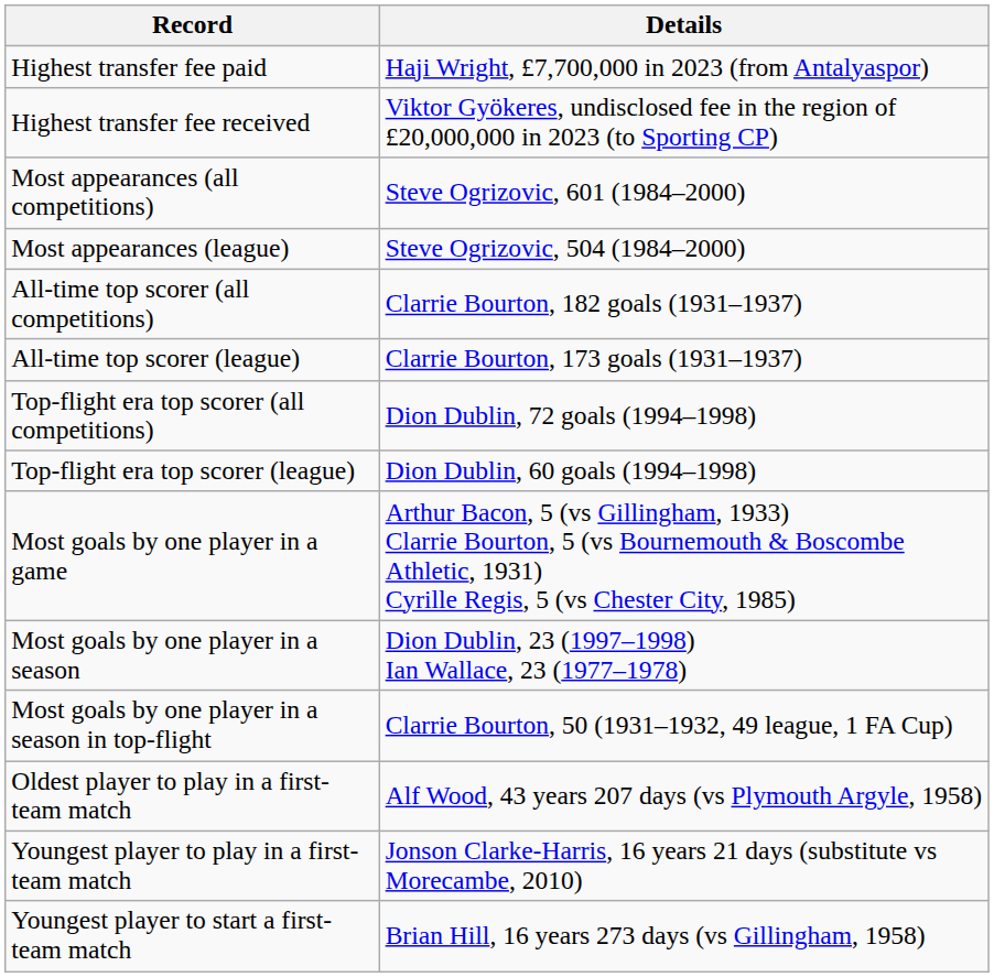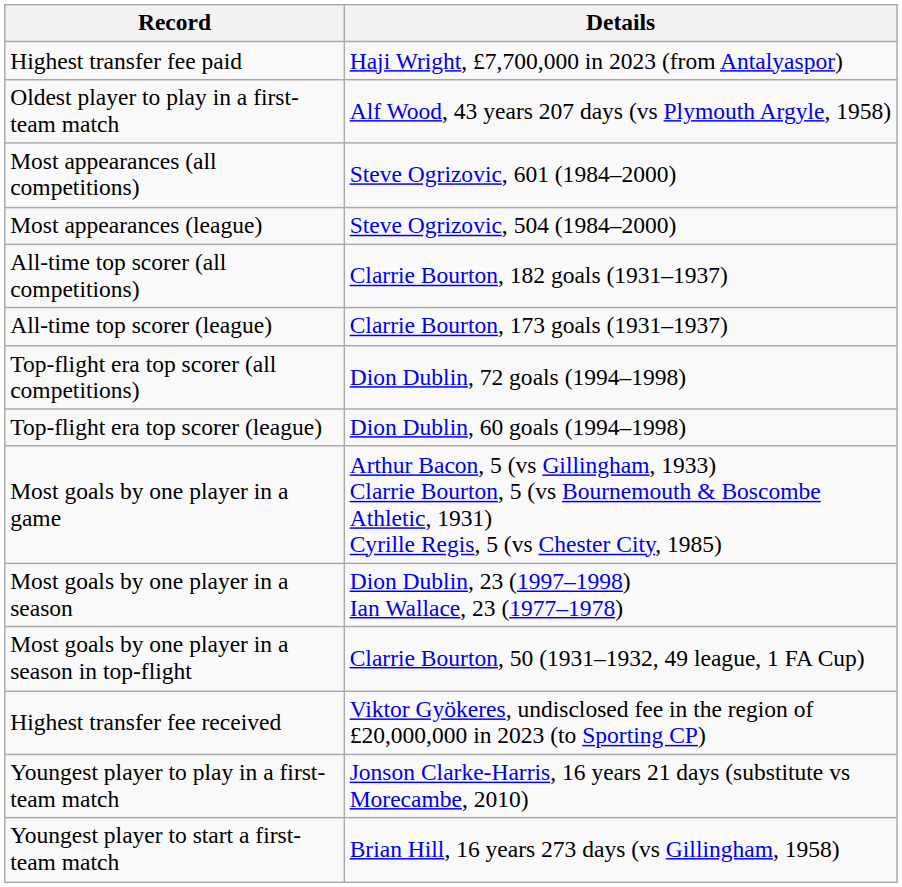 <table class="wikitable">
 <tr>
 <th>Record</th>
 <th>Details</th>
 </tr>
 <tr>
 <td>Highest transfer fee paid</td>
 <td> <a href='#'>Haji Wright</a>, £7,700,000 in 2023 (from <a href='#'>Antalyaspor</a>)</td>
 </tr>
 <tr>
-<td>Highest transfer fee received</td>
-<td> <a href='#'>Viktor Gyökeres</a>, undisclosed fee in the region of £20,000,000 in 2023 (to <a href='#'>Sporting CP</a>)</td>
+<td>Oldest player to play in a first-team match</td>
+<td> <a href='#'>Alf Wood</a>, 43 years 207 days (vs <a href='#'>Plymouth Argyle</a>, 1958)</td>
 </tr>
 <tr>
 <td>Most appearances (all competitions)</td>
 <td> <a href='#'>Steve Ogrizovic</a>, 601 (1984–2000)</td>
 </tr>
 <tr>
 <td>Most appearances (league)</td>
 <td> <a href='#'>Steve Ogrizovic</a>, 504 (1984–2000)</td>
 </tr>
 <tr>
 <td>All-time top scorer (all competitions)</td>
 <td> <a href='#'>Clarrie Bourton</a>, 182 goals (1931–1937)</td>
 </tr>
 <tr>
 <td>All-time top scorer (league)</td>
 <td> <a href='#'>Clarrie Bourton</a>, 173 goals (1931–1937)</td>
 </tr>
 <tr>
 <td>Top-flight era top scorer (all competitions)</td>
 <td> <a href='#'>Dion Dublin</a>, 72 goals (1994–1998)</td>
 </tr>
 <tr>
 <td>Top-flight era top scorer (league)</td>
 <td> <a href='#'>Dion Dublin</a>, 60 goals (1994–1998)</td>
 </tr>
 <tr>
 <td>Most goals by one player in a game</td>
 <td> <a href='#'>Arthur Bacon</a>, 5 (vs <a href='#'>Gillingham</a>, 1933)<br> <a href='#'>Clarrie Bourton</a>, 5 (vs <a href='#'>Bournemouth & Boscombe Athletic</a>, 1931)<br> <a href='#'>Cyrille Regis</a>, 5 (vs <a href='#'>Chester City</a>, 1985)</td>
 </tr>
 <tr>
 <td>Most goals by one player in a season</td>
 <td> <a href='#'>Dion Dublin</a>, 23 (<a href='#'>1997–1998</a>)<br> <a href='#'>Ian Wallace</a>, 23 (<a href='#'>1977–1978</a>)</td>
 </tr>
 <tr>
 <td>Most goals by one player in a season in top-flight</td>
 <td> <a href='#'>Clarrie Bourton</a>, 50 (1931–1932, 49 league, 1 FA Cup)</td>
 </tr>
 <tr>
-<td>Oldest player to play in a first-team match</td>
-<td> <a href='#'>Alf Wood</a>, 43 years 207 days (vs <a href='#'>Plymouth Argyle</a>, 1958)</td>
+<td>Highest transfer fee received</td>
+<td> <a href='#'>Viktor Gyökeres</a>, undisclosed fee in the region of £20,000,000 in 2023 (to <a href='#'>Sporting CP</a>)</td>
 </tr>
 <tr>
 <td>Youngest player to play in a first-team match</td>
 <td> <a href='#'>Jonson Clarke-Harris</a>, 16 years 21 days (substitute vs <a href='#'>Morecambe</a>, 2010)</td>
 </tr>
 <tr>
 <td>Youngest player to start a first-team match</td>
 <td> <a href='#'>Brian Hill</a>, 16 years 273 days (vs <a href='#'>Gillingham</a>, 1958)</td>
 </tr>
 </table>
